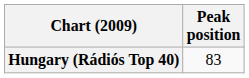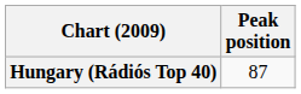 <table class="wikitable plainrowheaders" style="text-align:center">
 <tr>
 <th scope="col">Chart (2009)</th>
 <th scope="col">Peak<br>position</th>
 </tr>
 <tr>
 <th scope="row">Hungary (Rádiós Top 40)</th>
-<td>83</td>
+<td>87</td>
 </tr>
 </table>
